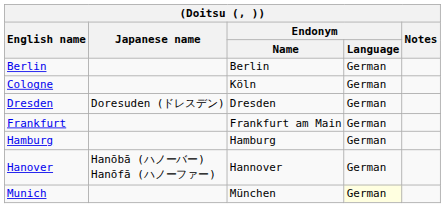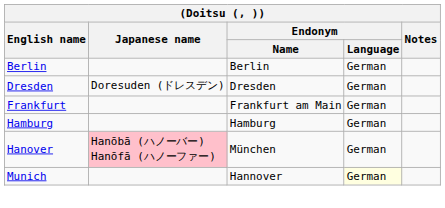 <table class="wikitable sortable">
 <tr>
 <th colspan="5"> (Doitsu (, ))</th>
 </tr>
 <tr>
 <th rowspan="2">English name</th>
 <th rowspan="2">Japanese name</th>
 <th colspan="2">Endonym</th>
 <th rowspan="2">Notes</th>
 </tr>
 <tr>
 <th>Name</th>
 <th>Language</th>
 </tr>
 <tr>
 <td><a href='#'>Berlin</a></td>
 <td></td>
 <td>Berlin</td>
-<td>German</td>
-<td></td>
-</tr>
-<tr>
-<td><a href='#'>Cologne</a></td>
-<td></td>
-<td>Köln</td>
 <td>German</td>
 <td></td>
 </tr>
 <tr>
 <td><a href='#'>Dresden</a></td>
 <td>Doresuden (ドレスデン)</td>
 <td>Dresden</td>
 <td>German</td>
 <td></td>
 </tr>
 <tr>
 <td><a href='#'>Frankfurt</a></td>
 <td></td>
 <td>Frankfurt am Main</td>
 <td>German</td>
 <td></td>
 </tr>
 <tr>
 <td><a href='#'>Hamburg</a></td>
 <td></td>
 <td>Hamburg</td>
 <td>German</td>
 <td></td>
 </tr>
 <tr>
 <td><a href='#'>Hanover</a></td>
-<td>Hanōbā (ハノーバー)<br>Hanōfā (ハノーファー)</td>
-<td>Hannover</td>
+<td style="background: pink;">Hanōbā (ハノーバー)<br>Hanōfā (ハノーファー)</td>
+<td>München</td>
 <td>German</td>
 <td></td>
 </tr>
 <tr>
 <td><a href='#'>Munich</a></td>
 <td></td>
-<td>München</td>
+<td>Hannover</td>
 <td style="background: lightyellow;">German</td>
 <td></td>
 </tr>
 </table>
